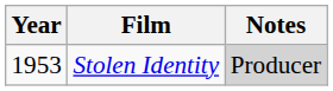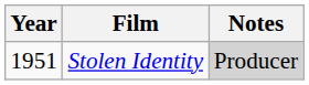 <table class="wikitable sortable">
 <tr>
 <th>Year</th>
 <th>Film</th>
 <th class="unsortable">Notes</th>
 </tr>
 <tr>
-<td>1953</td>
+<td>1951</td>
 <td><em><a href='#'>Stolen Identity</a></em></td>
 <td style="background: lightgrey;">Producer</td>
 </tr>
 </table>
